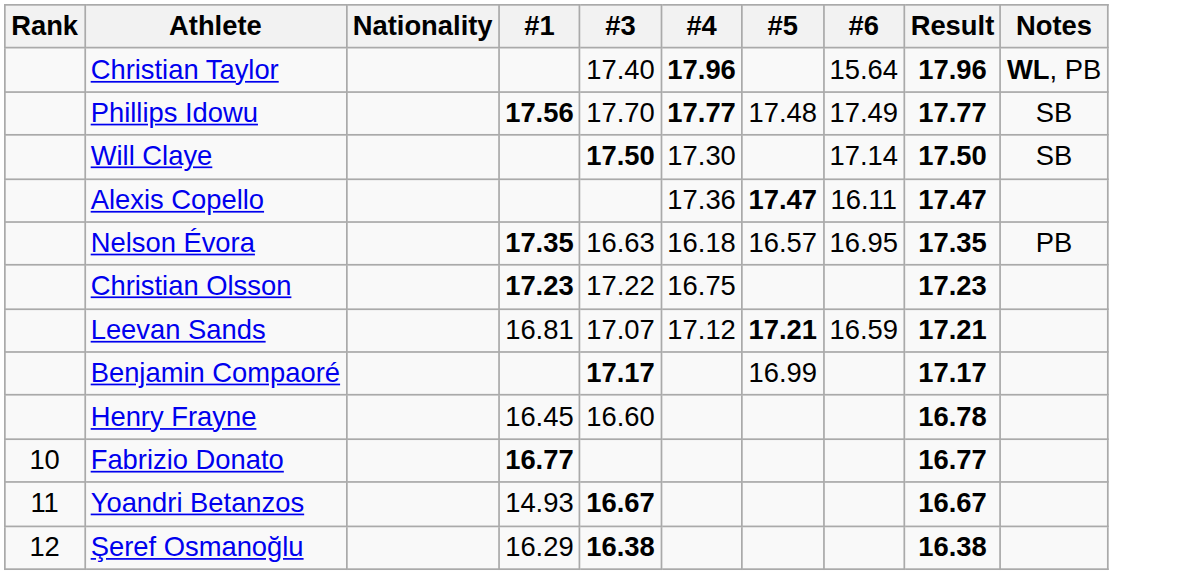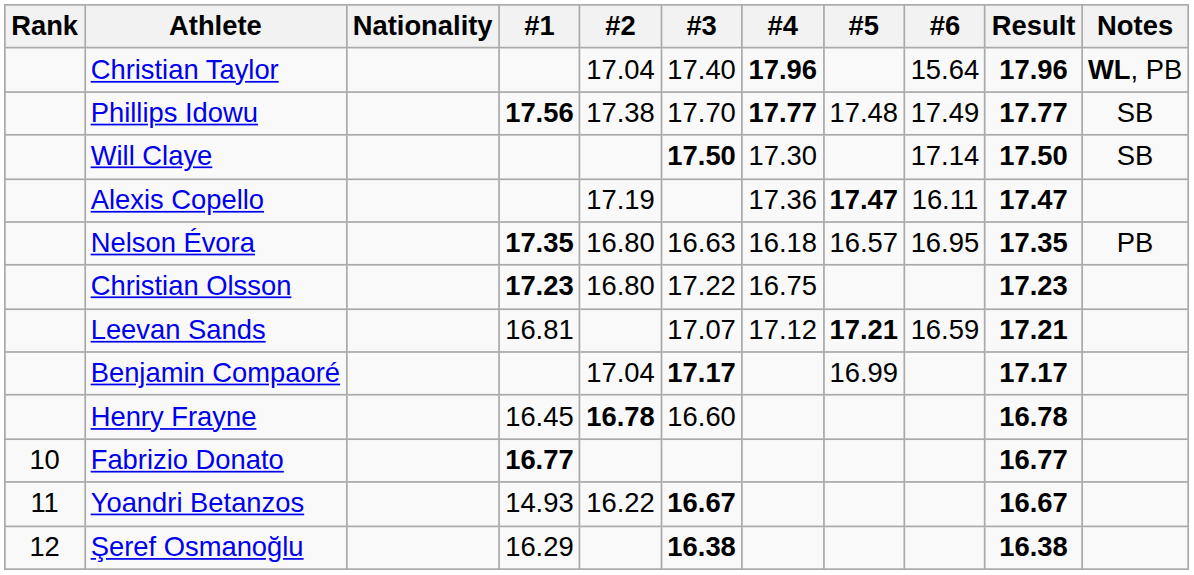 <table class="wikitable sortable" style="text-align:center">
 <tr>
 <th>Rank</th>
 <th>Athlete</th>
 <th>Nationality</th>
 <th>#1</th>
+<th>#2</th>
 <th>#3</th>
 <th>#4</th>
 <th>#5</th>
 <th>#6</th>
 <th>Result</th>
 <th>Notes</th>
 </tr>
 <tr>
 <td></td>
 <td align=left><a href='#'>Christian Taylor</a></td>
 <td align=left></td>
 <td></td>
+<td>17.04</td>
 <td>17.40</td>
 <td><strong>17.96</strong></td>
 <td></td>
 <td>15.64</td>
 <td><strong>17.96</strong></td>
 <td><strong>WL</strong>, PB</td>
 </tr>
 <tr>
 <td></td>
 <td align=left><a href='#'>Phillips Idowu</a></td>
 <td align=left></td>
 <td><strong>17.56</strong></td>
+<td>17.38</td>
 <td>17.70</td>
 <td><strong>17.77</strong></td>
 <td>17.48</td>
 <td>17.49</td>
 <td><strong>17.77</strong></td>
 <td>SB</td>
 </tr>
 <tr>
 <td></td>
 <td align=left><a href='#'>Will Claye</a></td>
 <td align=left></td>
+<td></td>
 <td></td>
 <td><strong>17.50</strong></td>
 <td>17.30</td>
 <td></td>
 <td>17.14</td>
 <td><strong>17.50</strong></td>
 <td>SB</td>
 </tr>
 <tr>
 <td></td>
 <td align=left><a href='#'>Alexis Copello</a></td>
 <td align=left></td>
 <td></td>
+<td>17.19</td>
 <td></td>
 <td>17.36</td>
 <td><strong>17.47</strong></td>
 <td>16.11</td>
 <td><strong>17.47</strong></td>
 <td></td>
 </tr>
 <tr>
 <td></td>
 <td align=left><a href='#'>Nelson Évora</a></td>
 <td align=left></td>
 <td><strong>17.35</strong></td>
+<td>16.80</td>
 <td>16.63</td>
 <td>16.18</td>
 <td>16.57</td>
 <td>16.95</td>
 <td><strong>17.35</strong></td>
 <td>PB</td>
 </tr>
 <tr>
 <td></td>
 <td align=left><a href='#'>Christian Olsson</a></td>
 <td align=left></td>
 <td><strong>17.23</strong></td>
+<td>16.80</td>
 <td>17.22</td>
 <td>16.75</td>
 <td></td>
 <td></td>
 <td><strong>17.23</strong></td>
 <td></td>
 </tr>
 <tr>
 <td></td>
 <td align=left><a href='#'>Leevan Sands</a></td>
 <td align=left></td>
 <td>16.81</td>
+<td></td>
 <td>17.07</td>
 <td>17.12</td>
 <td><strong>17.21</strong></td>
 <td>16.59</td>
 <td><strong>17.21</strong></td>
 <td></td>
 </tr>
 <tr>
 <td></td>
 <td align=left><a href='#'>Benjamin Compaoré</a></td>
 <td align=left></td>
 <td></td>
+<td>17.04</td>
 <td><strong>17.17</strong></td>
 <td></td>
 <td>16.99</td>
 <td></td>
 <td><strong>17.17</strong></td>
 <td></td>
 </tr>
 <tr>
 <td></td>
 <td align=left><a href='#'>Henry Frayne</a></td>
 <td align=left></td>
 <td>16.45</td>
+<td><strong>16.78</strong></td>
 <td>16.60</td>
 <td></td>
 <td></td>
 <td></td>
 <td><strong>16.78</strong></td>
 <td></td>
 </tr>
 <tr>
 <td>10</td>
 <td align=left><a href='#'>Fabrizio Donato</a></td>
 <td align=left></td>
 <td><strong>16.77</strong></td>
 <td></td>
 <td></td>
 <td></td>
 <td></td>
+<td></td>
 <td><strong>16.77</strong></td>
 <td></td>
 </tr>
 <tr>
 <td>11</td>
 <td align=left><a href='#'>Yoandri Betanzos</a></td>
 <td align=left></td>
 <td>14.93</td>
+<td>16.22</td>
 <td><strong>16.67</strong></td>
 <td></td>
 <td></td>
 <td></td>
 <td><strong>16.67</strong></td>
 <td></td>
 </tr>
 <tr>
 <td>12</td>
 <td align=left><a href='#'>Şeref Osmanoğlu</a></td>
 <td align=left></td>
 <td>16.29</td>
+<td></td>
 <td><strong>16.38</strong></td>
 <td></td>
 <td></td>
 <td></td>
 <td><strong>16.38</strong></td>
 <td></td>
 </tr>
 </table>
